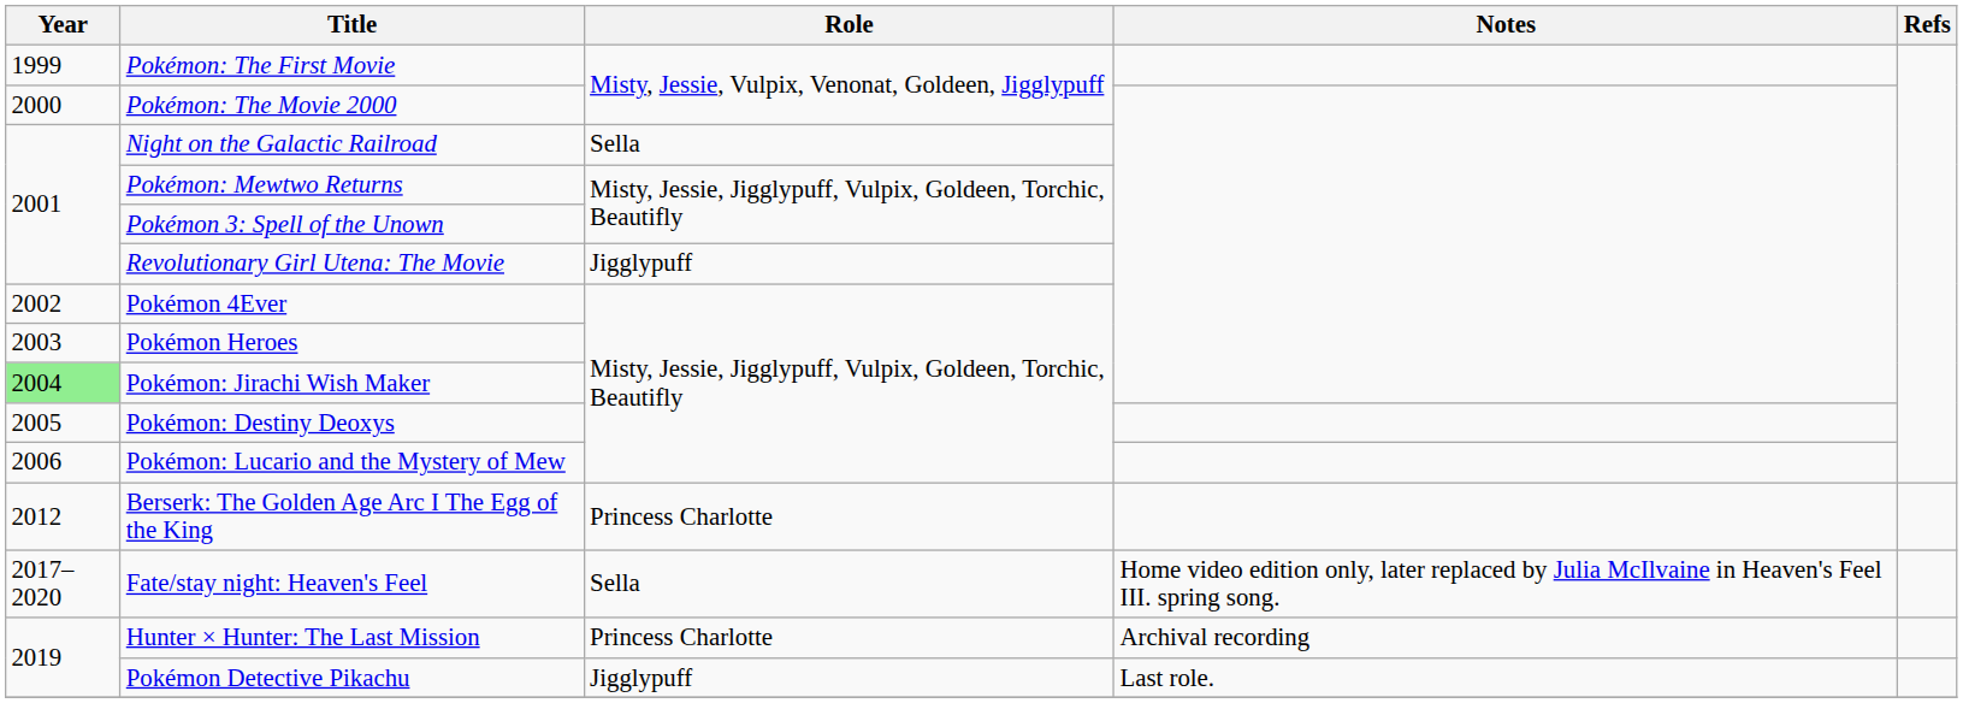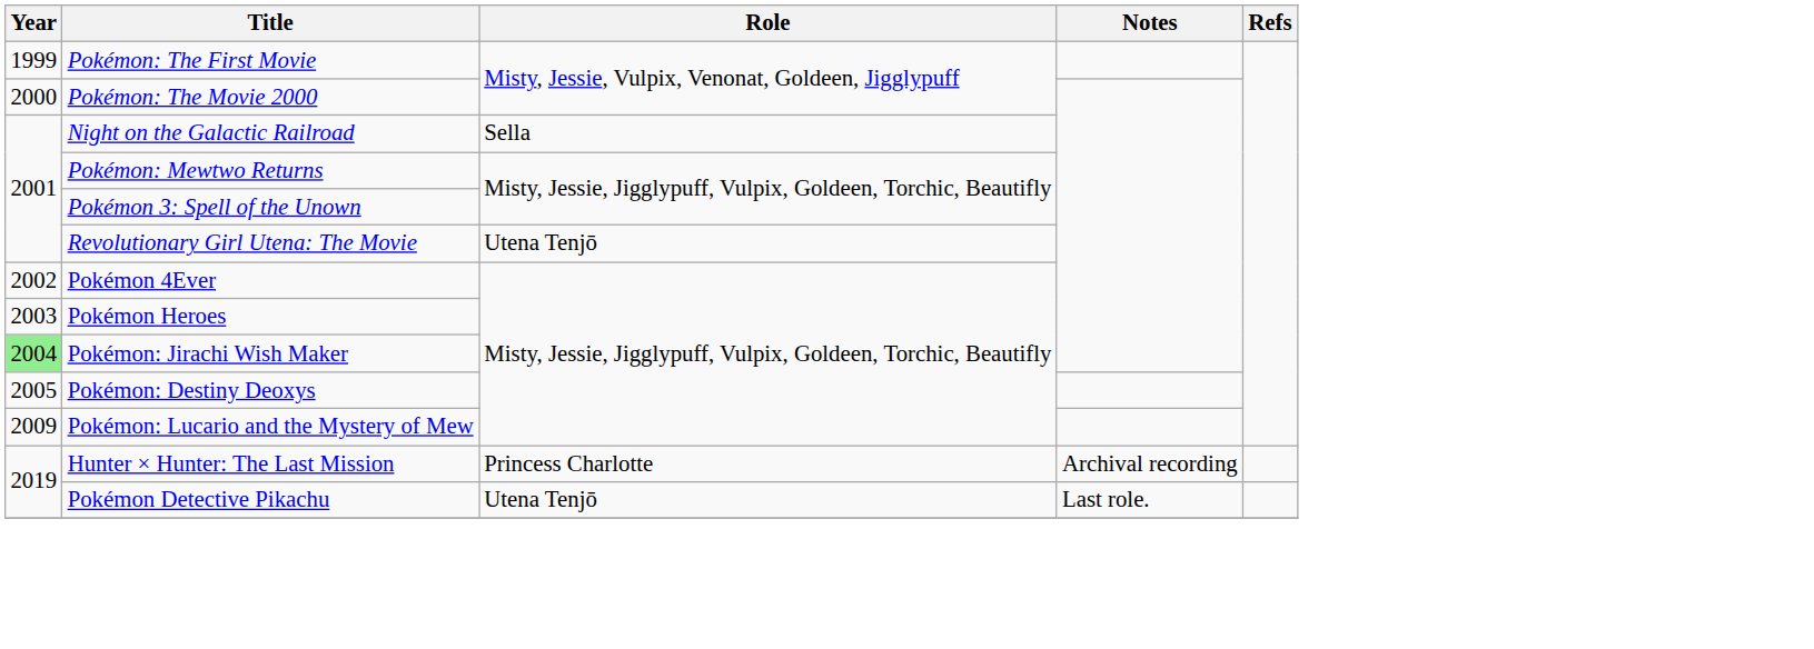 <table class="wikitable sortable plainrowheaders">
 <tr>
 <th>Year</th>
 <th>Title</th>
 <th>Role</th>
 <th class="unsortable">Notes</th>
 <th class="unsortable">Refs</th>
 </tr>
 <tr>
 <td>1999</td>
 <td><em><a href='#'>Pokémon: The First Movie</a></em></td>
 <td rowspan="2"><a href='#'>Misty</a>, <a href='#'>Jessie</a>, Vulpix, Venonat, Goldeen, <a href='#'>Jigglypuff</a></td>
 <td></td>
 <td rowspan="11"></td>
 </tr>
 <tr>
 <td>2000</td>
 <td><em><a href='#'>Pokémon: The Movie 2000</a></em></td>
 </tr>
 <tr>
 <td rowspan="4">2001</td>
 <td><em><a href='#'>Night on the Galactic Railroad</a></em></td>
 <td>Sella</td>
 </tr>
 <tr>
 <td><em><a href='#'>Pokémon: Mewtwo Returns</a></em></td>
 <td rowspan="2">Misty, Jessie, Jigglypuff, Vulpix, Goldeen, Torchic, Beautifly</td>
 </tr>
 <tr>
 <td><em><a href='#'>Pokémon 3: Spell of the Unown</a></em></td>
 </tr>
 <tr>
 <td><em><a href='#'>Revolutionary Girl Utena: The Movie</a></td>
-<td>Jigglypuff</td>
+<td>Utena Tenjō</td>
 </tr>
 <tr>
 <td>2002</td>
 <td></em><a href='#'>Pokémon 4Ever</a><em></td>
 <td rowspan="5">Misty, Jessie, Jigglypuff, Vulpix, Goldeen, Torchic, Beautifly</td>
 </tr>
 <tr>
 <td>2003</td>
 <td></em><a href='#'>Pokémon Heroes</a><em></td>
 </tr>
 <tr>
 <td style="background: lightgreen;">2004</td>
 <td></em><a href='#'>Pokémon: Jirachi Wish Maker</a><em></td>
 </tr>
 <tr>
 <td>2005</td>
 <td></em><a href='#'>Pokémon: Destiny Deoxys</a><em></td>
 <td></td>
 </tr>
 <tr>
-<td>2006</td>
+<td>2009</td>
 <td></em><a href='#'>Pokémon: Lucario and the Mystery of Mew</a><em></td>
-</tr>
-<tr>
-<td>2012</td>
-<td></em><a href='#'>Berserk: The Golden Age Arc I The Egg of the King</a><em></td>
-<td>Princess Charlotte</td>
-<td></td>
-<td></td>
-</tr>
-<tr>
-<td>2017–2020</td>
-<td></em><a href='#'>Fate/stay night: Heaven's Feel</a><em></td>
-<td>Sella</td>
-<td>Home video edition only, later replaced by <a href='#'>Julia McIlvaine</a> in Heaven's Feel III. spring song.</td>
-<td></td>
 </tr>
 <tr>
 <td rowspan="2">2019</td>
 <td></em><a href='#'>Hunter × Hunter: The Last Mission</a><em></td>
 <td>Princess Charlotte</td>
 <td>Archival recording</td>
 <td></td>
 </tr>
 <tr>
 <td></em><a href='#'>Pokémon Detective Pikachu</a><em></td>
-<td>Jigglypuff</td>
+<td>Utena Tenjō</td>
 <td>Last role.</td>
 <td></td>
 </tr>
 <tr>
 </tr>
 </table>
